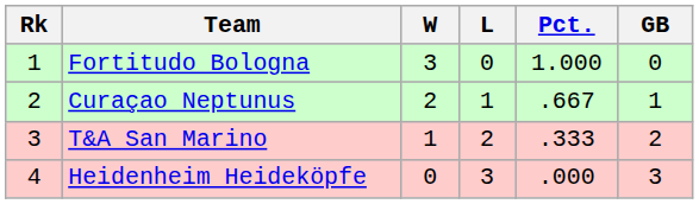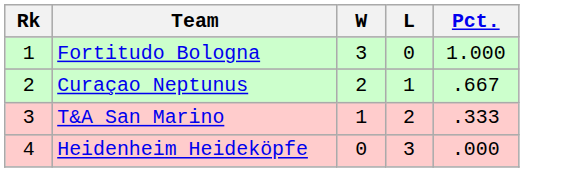 <table class="wikitable" style="text-align:center">
 <tr>
 <th width="25">Rk</th>
 <th width="180">Team</th>
 <th width="25">W</th>
 <th width="25">L</th>
 <th width="50"><a href='#'>Pct.</a></th>
-<th width="35">GB</th>
 </tr>
 <tr style="background-color:#ccffcc;">
 <td>1</td>
 <td style="text-align:left;"> <a href='#'>Fortitudo Bologna</a></td>
 <td>3</td>
 <td>0</td>
 <td>1.000</td>
-<td>0</td>
 </tr>
 <tr style="background-color:#ccffcc;">
 <td>2</td>
 <td style="text-align:left;"> <a href='#'>Curaçao Neptunus</a></td>
 <td>2</td>
 <td>1</td>
 <td>.667</td>
-<td>1</td>
 </tr>
 <tr style="background-color:#ffcccc;">
 <td>3</td>
 <td style="text-align:left;"> <a href='#'>T&A San Marino</a></td>
 <td>1</td>
 <td>2</td>
 <td>.333</td>
-<td>2</td>
 </tr>
 <tr style="background-color:#ffcccc;">
 <td>4</td>
 <td style="text-align:left;"> <a href='#'>Heidenheim Heideköpfe</a></td>
 <td>0</td>
 <td>3</td>
 <td>.000</td>
-<td>3</td>
 </tr>
 </table>
